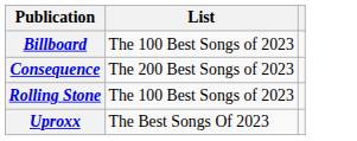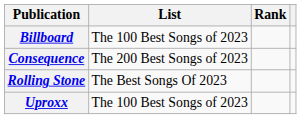 <table class="wikitable plainrowheaders sortable">
 <tr>
 <th scope="col">Publication</th>
 <th scope="col">List</th>
+<th scope="col">Rank</th>
 <th scope="col" class="unsortable"></th>
 </tr>
 <tr>
 <th scope="row"><em><a href='#'>Billboard</a></em></th>
 <td>The 100 Best Songs of 2023</td>
+<td></td>
 <td style="text-align:center;"></td>
 </tr>
 <tr>
 <th scope="row"><em><a href='#'>Consequence</a></em></th>
 <td>The 200 Best Songs of 2023</td>
+<td></td>
 <td style="text-align:center;"></td>
 </tr>
 <tr>
 <th scope="row"><em><a href='#'>Rolling Stone</a></em></th>
-<td>The 100 Best Songs of 2023</td>
+<td>The Best Songs Of 2023</td>
+<td></td>
 <td style="text-align:center;"></td>
 </tr>
 <tr>
 <th scope="row"><em><a href='#'>Uproxx</a></em></th>
-<td>The Best Songs Of 2023</td>
+<td>The 100 Best Songs of 2023</td>
+<td></td>
 <td style="text-align:center;"></td>
 </tr>
 </table>
